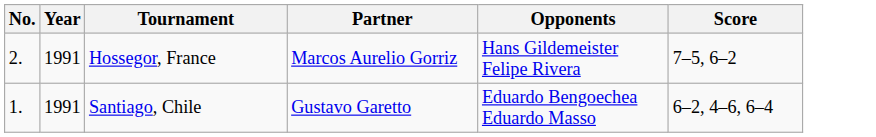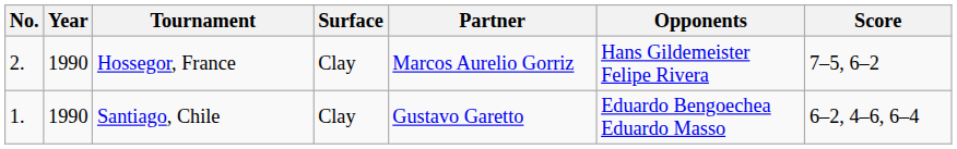 <table class="sortable wikitable">
 <tr>
 <th style="width:20px">No.</th>
 <th style="width:30px">Year</th>
 <th style="width:170px">Tournament</th>
+<th style="width:50px">Surface</th>
 <th style="width:160px">Partner</th>
 <th style="width:160px">Opponents</th>
 <th style="width:110px" class="unsortable">Score</th>
 </tr>
 <tr>
 <td>2.</td>
-<td>1991</td>
+<td>1990</td>
 <td><a href='#'>Hossegor</a>, France</td>
+<td>Clay</td>
 <td> <a href='#'>Marcos Aurelio Gorriz</a></td>
 <td> <a href='#'>Hans Gildemeister</a><br> <a href='#'>Felipe Rivera</a></td>
 <td>7–5, 6–2</td>
 </tr>
 <tr>
 <td>1.</td>
-<td>1991</td>
+<td>1990</td>
 <td><a href='#'>Santiago</a>, Chile</td>
+<td>Clay</td>
 <td> <a href='#'>Gustavo Garetto</a></td>
 <td> <a href='#'>Eduardo Bengoechea</a><br> <a href='#'>Eduardo Masso</a></td>
 <td>6–2, 4–6, 6–4</td>
 </tr>
 </table>
